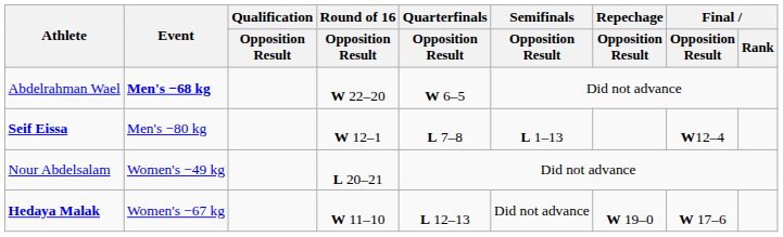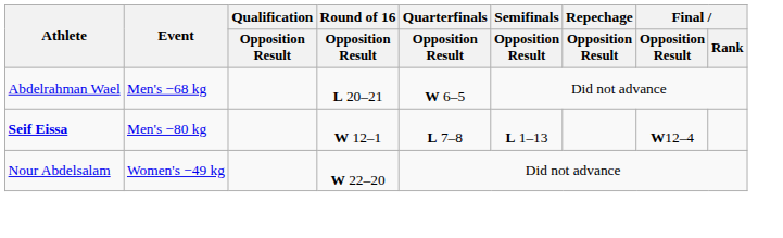 <table class=wikitable style=font-size:90%;text-align:center>
 <tr>
 <th rowspan=2>Athlete</th>
 <th rowspan=2>Event</th>
 <th>Qualification</th>
 <th>Round of 16</th>
 <th>Quarterfinals</th>
 <th>Semifinals</th>
 <th>Repechage</th>
 <th colspan=2>Final / </th>
 </tr>
 <tr style=font-size:95%>
 <th>Opposition<br>Result</th>
 <th>Opposition<br>Result</th>
 <th>Opposition<br>Result</th>
 <th>Opposition<br>Result</th>
 <th>Opposition<br>Result</th>
 <th>Opposition<br>Result</th>
 <th>Rank</th>
 </tr>
 <tr align=center>
 <td align=left><a href='#'>Abdelrahman Wael</a></td>
-<td align=left><strong><a href='#'>Men's −68 kg</a></strong></td>
+<td align=left><a href='#'>Men's −68 kg</a></td>
 <td></td>
-<td><br><strong>W</strong> 22–20</td>
+<td><br><strong>L</strong> 20–21</td>
 <td><br><strong>W</strong> 6–5</td>
 <td colspan="4">Did not advance</td>
 </tr>
 <tr align=center>
 <td align=left><strong><a href='#'>Seif Eissa</a></strong></td>
 <td align=left><a href='#'>Men's −80 kg</a></td>
 <td></td>
 <td><br><strong>W</strong> 12–1</td>
 <td><br><strong>L</strong> 7–8</td>
 <td><br><strong>L</strong> 1–13</td>
 <td></td>
 <td><br><strong>W</strong>12–4</td>
 <td></td>
 </tr>
 <tr align=center>
 <td align=left><a href='#'>Nour Abdelsalam</a></td>
 <td align=left><a href='#'>Women's −49 kg</a></td>
 <td></td>
-<td><br><strong>L</strong> 20–21</td>
+<td><br><strong>W</strong> 22–20</td>
 <td colspan="5">Did not advance</td>
 </tr>
-<tr align=center>
-<td align=left><strong><a href='#'>Hedaya Malak</a></strong></td>
-<td align=left><a href='#'>Women's −67 kg</a></td>
-<td></td>
-<td><br><strong>W</strong> 11–10</td>
-<td><br><strong>L</strong> 12–13</td>
-<td>Did not advance</td>
-<td><br><strong>W</strong> 19–0</td>
-<td><br><strong>W</strong> 17–6</td>
-<td></td>
-</tr>
 </table>
